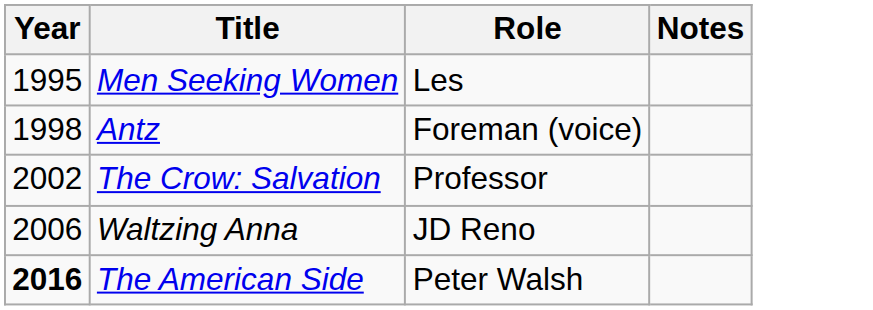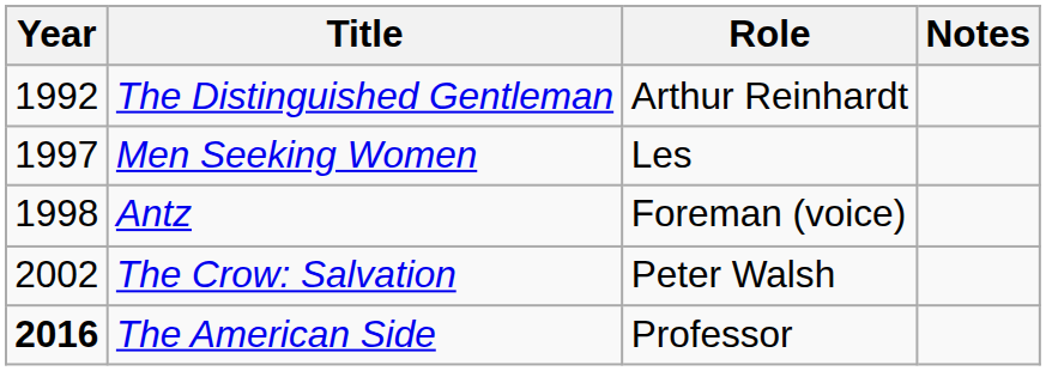 <table class="wikitable sortable">
 <tr>
 <th>Year</th>
 <th>Title</th>
 <th>Role</th>
 <th>Notes</th>
 </tr>
 <tr>
-<td>1995</td>
+<td>1992</td>
+<td><em><a href='#'>The Distinguished Gentleman</a></em></td>
+<td>Arthur Reinhardt</td>
+<td></td>
+</tr>
+<tr>
+<td>1997</td>
 <td><em><a href='#'>Men Seeking Women</a></em></td>
 <td>Les</td>
 <td></td>
 </tr>
 <tr>
 <td>1998</td>
 <td><em><a href='#'>Antz</a></em></td>
 <td>Foreman (voice)</td>
 <td></td>
 </tr>
 <tr>
 <td>2002</td>
 <td><em><a href='#'>The Crow: Salvation</a></em></td>
-<td>Professor</td>
-<td></td>
-</tr>
-<tr>
-<td>2006</td>
-<td><em>Waltzing Anna</em></td>
-<td>JD Reno</td>
+<td>Peter Walsh</td>
 <td></td>
 </tr>
 <tr>
 <td><strong>2016</strong></td>
 <td><em><a href='#'>The American Side</a></em></td>
-<td>Peter Walsh</td>
+<td>Professor</td>
 <td></td>
 </tr>
 </table>
